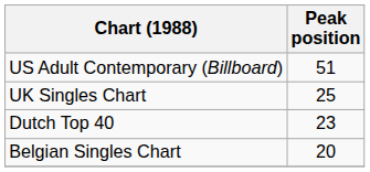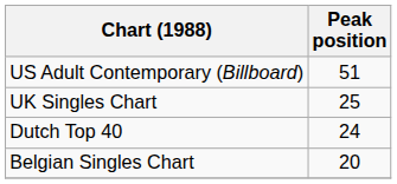 <table class="wikitable sortable">
 <tr>
 <th align="center">Chart (1988)</th>
 <th align="center">Peak<br>position</th>
 </tr>
 <tr>
 <td align="left">US Adult Contemporary (<em>Billboard</em>)</td>
 <td align="center">51</td>
 </tr>
 <tr>
 <td align="left">UK Singles Chart</td>
 <td align="center">25</td>
 </tr>
 <tr>
 <td align="left">Dutch Top 40</td>
-<td align="center">23</td>
+<td align="center">24</td>
 </tr>
 <tr>
 <td align="left">Belgian Singles Chart</td>
 <td align="center">20</td>
 </tr>
 <tr>
 </tr>
 </table>
